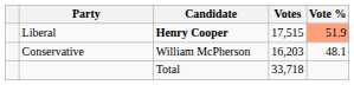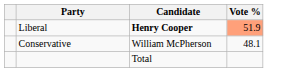 <table class="wikitable">
 <tr>
 <th></th>
 <th scope="col" width="175">Party</th>
 <th scope="col" width="150">Candidate</th>
-<th>Votes</th>
 <th>Vote %</th>
 </tr>
 <tr>
 <td>   </td>
 <td>Liberal</td>
 <td><strong>Henry Cooper</strong></td>
-<td align=right>17,515</td>
 <td align=right style="background: lightsalmon;">51.9</td>
 </tr>
 <tr>
 <td>   </td>
 <td>Conservative</td>
 <td>William McPherson</td>
-<td align=right>16,203</td>
 <td align=right>48.1</td>
 </tr>
 <tr>
 <td></td>
 <td></td>
 <td>Total</td>
-<td align=right>33,718</td>
 <td></td>
 </tr>
 </table>
